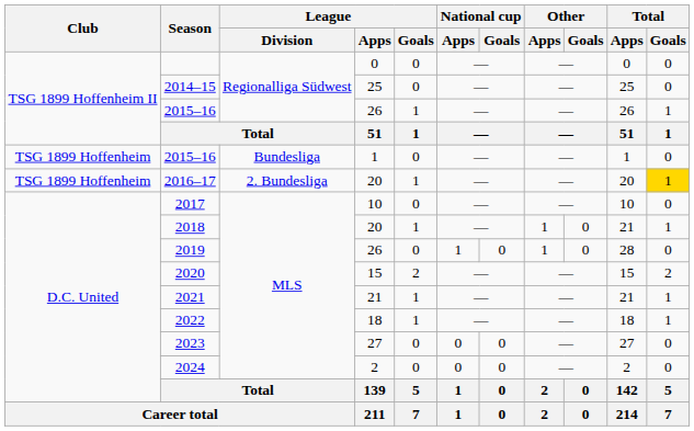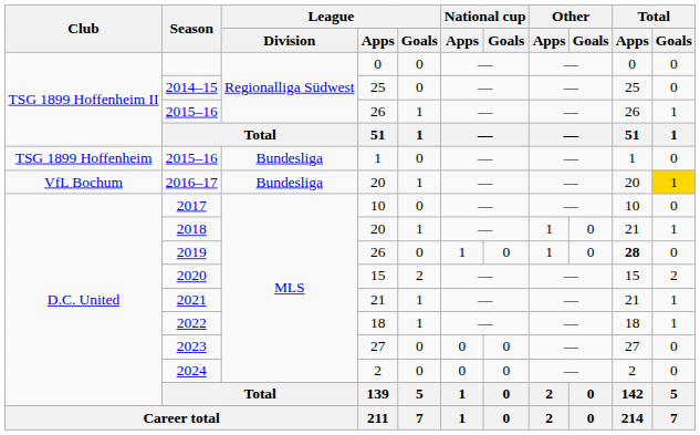 <table class="wikitable" style="text-align:center">
 <tr>
 <th rowspan="2">Club</th>
 <th rowspan="2">Season</th>
 <th colspan="3">League</th>
 <th colspan=2>National cup</th>
 <th colspan=2>Other</th>
 <th colspan=2>Total</th>
 </tr>
 <tr>
 <th>Division</th>
 <th>Apps</th>
 <th>Goals</th>
 <th>Apps</th>
 <th>Goals</th>
 <th>Apps</th>
 <th>Goals</th>
 <th>Apps</th>
 <th>Goals</th>
 </tr>
 <tr>
 <td rowspan="4"><a href='#'>TSG 1899 Hoffenheim II</a></td>
 <td></td>
 <td rowspan="3"><a href='#'>Regionalliga Südwest</a></td>
 <td>0</td>
 <td>0</td>
 <td colspan="2">—</td>
 <td colspan="2">—</td>
 <td>0</td>
 <td>0</td>
 </tr>
 <tr>
 <td><a href='#'>2014–15</a></td>
 <td>25</td>
 <td>0</td>
 <td colspan="2">—</td>
 <td colspan="2">—</td>
 <td>25</td>
 <td>0</td>
 </tr>
 <tr>
 <td><a href='#'>2015–16</a></td>
 <td>26</td>
 <td>1</td>
 <td colspan="2">—</td>
 <td colspan="2">—</td>
 <td>26</td>
 <td>1</td>
 </tr>
 <tr>
 <th colspan="2">Total</th>
 <th>51</th>
 <th>1</th>
 <th colspan="2">—</th>
 <th colspan="2">—</th>
 <th>51</th>
 <th>1</th>
 </tr>
 <tr>
 <td><a href='#'>TSG 1899 Hoffenheim</a></td>
 <td><a href='#'>2015–16</a></td>
 <td><a href='#'>Bundesliga</a></td>
 <td>1</td>
 <td>0</td>
 <td colspan="2">—</td>
 <td colspan="2">—</td>
 <td>1</td>
 <td>0</td>
 </tr>
 <tr>
-<td><a href='#'>TSG 1899 Hoffenheim</a></td>
+<td><a href='#'>VfL Bochum</a></td>
 <td><a href='#'>2016–17</a></td>
-<td><a href='#'>2. Bundesliga</a></td>
+<td><a href='#'>Bundesliga</a></td>
 <td>20</td>
 <td>1</td>
 <td colspan="2">—</td>
 <td colspan="2">—</td>
 <td>20</td>
 <td style="background: gold;">1</td>
 </tr>
 <tr>
 <td rowspan="9"><a href='#'>D.C. United</a></td>
 <td><a href='#'>2017</a></td>
 <td rowspan="8"><a href='#'>MLS</a></td>
 <td>10</td>
 <td>0</td>
 <td colspan="2">—</td>
 <td colspan="2">—</td>
 <td>10</td>
 <td>0</td>
 </tr>
 <tr>
 <td><a href='#'>2018</a></td>
 <td>20</td>
 <td>1</td>
 <td colspan="2">—</td>
 <td>1</td>
 <td>0</td>
 <td>21</td>
 <td>1</td>
 </tr>
 <tr>
 <td><a href='#'>2019</a></td>
 <td>26</td>
 <td>0</td>
 <td>1</td>
 <td>0</td>
 <td>1</td>
 <td>0</td>
-<td>28</td>
+<td><strong>28</strong></td>
 <td>0</td>
 </tr>
 <tr>
 <td><a href='#'>2020</a></td>
 <td>15</td>
 <td>2</td>
 <td colspan="2">—</td>
 <td colspan="2">—</td>
 <td>15</td>
 <td>2</td>
 </tr>
 <tr>
 <td><a href='#'>2021</a></td>
 <td>21</td>
 <td>1</td>
 <td colspan="2">—</td>
 <td colspan="2">—</td>
 <td>21</td>
 <td>1</td>
 </tr>
 <tr>
 <td><a href='#'>2022</a></td>
 <td>18</td>
 <td>1</td>
 <td colspan="2">—</td>
 <td colspan="2">—</td>
 <td>18</td>
 <td>1</td>
 </tr>
 <tr>
 <td><a href='#'>2023</a></td>
 <td>27</td>
 <td>0</td>
 <td>0</td>
 <td>0</td>
 <td colspan="2">—</td>
 <td>27</td>
 <td>0</td>
 </tr>
 <tr>
 <td><a href='#'>2024</a></td>
 <td>2</td>
 <td>0</td>
 <td>0</td>
 <td>0</td>
 <td colspan="2">—</td>
 <td>2</td>
 <td>0</td>
 </tr>
 <tr>
 <th colspan="2">Total</th>
 <th>139</th>
 <th>5</th>
 <th>1</th>
 <th>0</th>
 <th>2</th>
 <th>0</th>
 <th>142</th>
 <th>5</th>
 </tr>
 <tr>
 <th colspan=3>Career total</th>
 <th>211</th>
 <th>7</th>
 <th>1</th>
 <th>0</th>
 <th>2</th>
 <th>0</th>
 <th>214</th>
 <th>7</th>
 </tr>
 </table>
